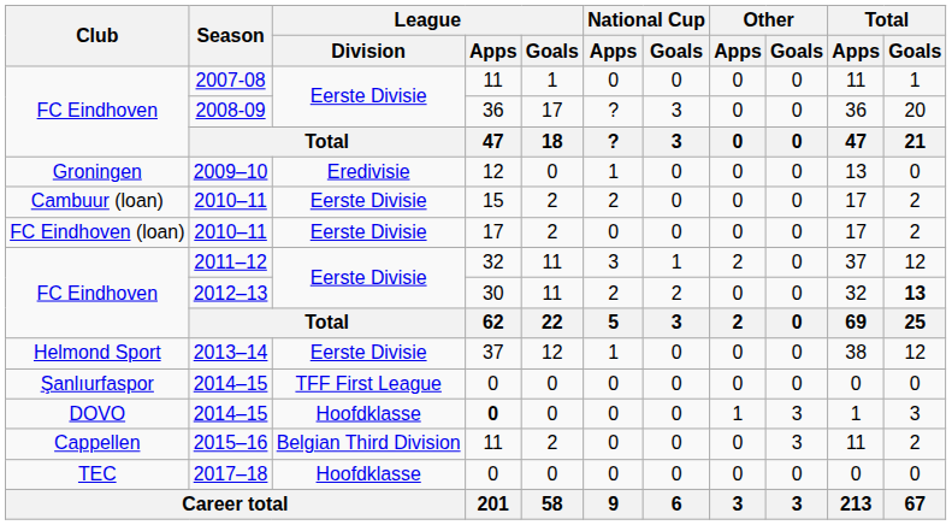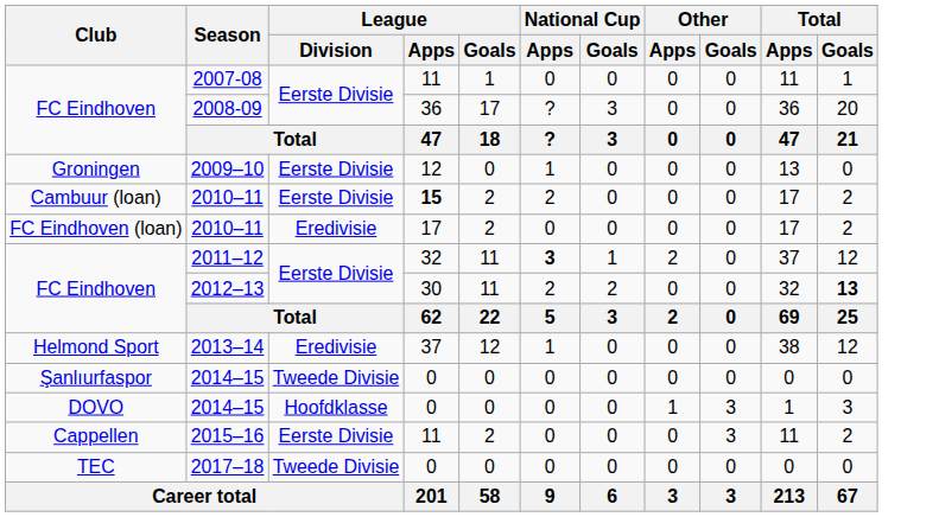 <table class="wikitable" style="text-align:center">
 <tr>
 <th rowspan="2">Club</th>
 <th rowspan="2">Season</th>
 <th colspan="3">League</th>
 <th colspan="2">National Cup</th>
 <th colspan="2">Other</th>
 <th colspan="2">Total</th>
 </tr>
 <tr>
 <th>Division</th>
 <th>Apps</th>
 <th>Goals</th>
 <th>Apps</th>
 <th>Goals</th>
 <th>Apps</th>
 <th>Goals</th>
 <th>Apps</th>
 <th>Goals</th>
 </tr>
 <tr>
 <td rowspan="3"><a href='#'>FC Eindhoven</a></td>
 <td><a href='#'>2007-08</a></td>
 <td rowspan="2"><a href='#'>Eerste Divisie</a></td>
 <td>11</td>
 <td>1</td>
 <td>0</td>
 <td>0</td>
 <td>0</td>
 <td>0</td>
 <td>11</td>
 <td>1</td>
 </tr>
 <tr>
 <td><a href='#'>2008-09</a></td>
 <td>36</td>
 <td>17</td>
 <td>?</td>
 <td>3</td>
 <td>0</td>
 <td>0</td>
 <td>36</td>
 <td>20</td>
 </tr>
 <tr>
 <th colspan="2">Total</th>
 <th>47</th>
 <th>18</th>
 <th>?</th>
 <th>3</th>
 <th>0</th>
 <th>0</th>
 <th>47</th>
 <th>21</th>
 </tr>
 <tr>
 <td><a href='#'>Groningen</a></td>
 <td><a href='#'>2009–10</a></td>
-<td><a href='#'>Eredivisie</a></td>
+<td><a href='#'>Eerste Divisie</a></td>
 <td>12</td>
 <td>0</td>
 <td>1</td>
 <td>0</td>
 <td>0</td>
 <td>0</td>
 <td>13</td>
 <td>0</td>
 </tr>
 <tr>
 <td><a href='#'>Cambuur</a> (loan)</td>
 <td><a href='#'>2010–11</a></td>
 <td><a href='#'>Eerste Divisie</a></td>
-<td>15</td>
+<td><strong>15</strong></td>
 <td>2</td>
 <td>2</td>
 <td>0</td>
 <td>0</td>
 <td>0</td>
 <td>17</td>
 <td>2</td>
 </tr>
 <tr>
 <td><a href='#'>FC Eindhoven</a> (loan)</td>
 <td><a href='#'>2010–11</a></td>
-<td><a href='#'>Eerste Divisie</a></td>
+<td><a href='#'>Eredivisie</a></td>
 <td>17</td>
 <td>2</td>
 <td>0</td>
 <td>0</td>
 <td>0</td>
 <td>0</td>
 <td>17</td>
 <td>2</td>
 </tr>
 <tr>
 <td rowspan="3"><a href='#'>FC Eindhoven</a></td>
 <td><a href='#'>2011–12</a></td>
 <td rowspan="2"><a href='#'>Eerste Divisie</a></td>
 <td>32</td>
 <td>11</td>
-<td>3</td>
+<td><strong>3</strong></td>
 <td>1</td>
 <td>2</td>
 <td>0</td>
 <td>37</td>
 <td>12</td>
 </tr>
 <tr>
 <td><a href='#'>2012–13</a></td>
 <td>30</td>
 <td>11</td>
 <td>2</td>
 <td>2</td>
 <td>0</td>
 <td>0</td>
 <td>32</td>
 <td><strong>13</strong></td>
 </tr>
 <tr>
 <th colspan="2">Total</th>
 <th>62</th>
 <th>22</th>
 <th>5</th>
 <th>3</th>
 <th>2</th>
 <th>0</th>
 <th>69</th>
 <th>25</th>
 </tr>
 <tr>
 <td><a href='#'>Helmond Sport</a></td>
 <td><a href='#'>2013–14</a></td>
-<td><a href='#'>Eerste Divisie</a></td>
+<td><a href='#'>Eredivisie</a></td>
 <td>37</td>
 <td>12</td>
 <td>1</td>
 <td>0</td>
 <td>0</td>
 <td>0</td>
 <td>38</td>
 <td>12</td>
 </tr>
 <tr>
 <td><a href='#'>Şanlıurfaspor</a></td>
 <td><a href='#'>2014–15</a></td>
-<td><a href='#'>TFF First League</a></td>
+<td><a href='#'>Tweede Divisie</a></td>
 <td>0</td>
 <td>0</td>
 <td>0</td>
 <td>0</td>
 <td>0</td>
 <td>0</td>
 <td>0</td>
 <td>0</td>
 </tr>
 <tr>
 <td><a href='#'>DOVO</a></td>
 <td><a href='#'>2014–15</a></td>
 <td><a href='#'>Hoofdklasse</a></td>
-<td><strong>0</strong></td>
+<td>0</td>
 <td>0</td>
 <td>0</td>
 <td>0</td>
 <td>1</td>
 <td>3</td>
 <td>1</td>
 <td>3</td>
 </tr>
 <tr>
 <td><a href='#'>Cappellen</a></td>
 <td><a href='#'>2015–16</a></td>
-<td><a href='#'>Belgian Third Division</a></td>
+<td><a href='#'>Eerste Divisie</a></td>
 <td>11</td>
 <td>2</td>
 <td>0</td>
 <td>0</td>
 <td>0</td>
 <td>3</td>
 <td>11</td>
 <td>2</td>
 </tr>
 <tr>
 <td><a href='#'>TEC</a></td>
 <td><a href='#'>2017–18</a></td>
-<td><a href='#'>Hoofdklasse</a></td>
+<td><a href='#'>Tweede Divisie</a></td>
 <td>0</td>
 <td>0</td>
 <td>0</td>
 <td>0</td>
 <td>0</td>
 <td>0</td>
 <td>0</td>
 <td>0</td>
 </tr>
 <tr>
 <th colspan="3">Career total</th>
 <th>201</th>
 <th>58</th>
 <th>9</th>
 <th>6</th>
 <th>3</th>
 <th>3</th>
 <th>213</th>
 <th>67</th>
 </tr>
 </table>
